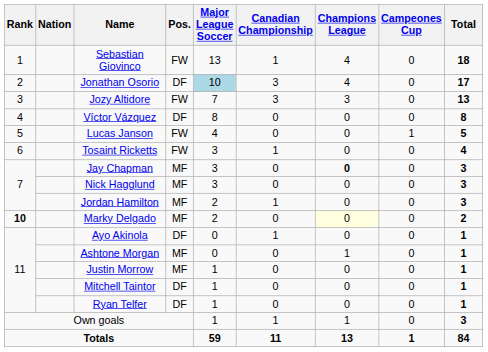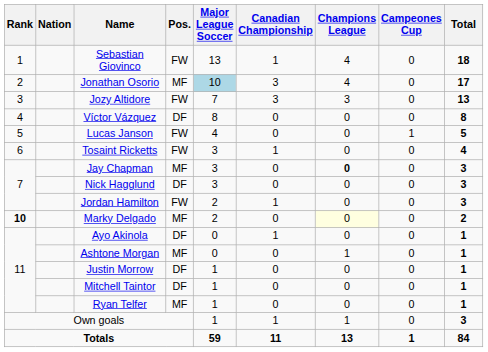 <table class="wikitable sortable" style="font-size:100%; text-align:center">
 <tr>
 <th width=15>Rank</th>
 <th width=15>Nation</th>
 <th width=130>Name</th>
 <th width=15>Pos.</th>
 <th width=50><a href='#'>Major League Soccer</a></th>
 <th width=50><a href='#'>Canadian Championship</a></th>
 <th width=50><a href='#'>Champions League</a></th>
 <th width=50><a href='#'>Campeones Cup</a></th>
 <th width=50>Total</th>
 </tr>
 <tr>
 <td>1</td>
 <td></td>
 <td><a href='#'>Sebastian Giovinco</a></td>
 <td>FW</td>
 <td>13</td>
 <td>1</td>
 <td>4</td>
 <td>0</td>
 <td><strong>18</strong></td>
 </tr>
 <tr>
 <td>2</td>
 <td></td>
 <td><a href='#'>Jonathan Osorio</a></td>
-<td>DF</td>
+<td>MF</td>
 <td style="background: lightblue;">10</td>
 <td>3</td>
 <td>4</td>
 <td>0</td>
 <td><strong>17</strong></td>
 </tr>
 <tr>
 <td>3</td>
 <td></td>
 <td><a href='#'>Jozy Altidore</a></td>
 <td>FW</td>
 <td>7</td>
 <td>3</td>
 <td>3</td>
 <td>0</td>
 <td><strong>13</strong></td>
 </tr>
 <tr>
 <td>4</td>
 <td></td>
 <td><a href='#'>Víctor Vázquez</a></td>
 <td>DF</td>
 <td>8</td>
 <td>0</td>
 <td>0</td>
 <td>0</td>
 <td><strong>8</strong></td>
 </tr>
 <tr>
 <td>5</td>
 <td></td>
 <td><a href='#'>Lucas Janson</a></td>
 <td>FW</td>
 <td>4</td>
 <td>0</td>
 <td>0</td>
 <td>1</td>
 <td><strong>5</strong></td>
 </tr>
 <tr>
 <td>6</td>
 <td></td>
 <td><a href='#'>Tosaint Ricketts</a></td>
 <td>FW</td>
 <td>3</td>
 <td>1</td>
 <td>0</td>
 <td>0</td>
 <td><strong>4</strong></td>
 </tr>
 <tr>
 <td rowspan=3>7</td>
 <td></td>
 <td><a href='#'>Jay Chapman</a></td>
 <td>MF</td>
 <td>3</td>
 <td>0</td>
 <td><strong>0</strong></td>
 <td>0</td>
 <td><strong>3</strong></td>
 </tr>
 <tr>
 <td></td>
 <td><a href='#'>Nick Hagglund</a></td>
-<td>MF</td>
+<td>DF</td>
 <td>3</td>
 <td>0</td>
 <td>0</td>
 <td>0</td>
 <td><strong>3</strong></td>
 </tr>
 <tr>
 <td></td>
 <td><a href='#'>Jordan Hamilton</a></td>
-<td>MF</td>
+<td>FW</td>
 <td>2</td>
 <td>1</td>
 <td>0</td>
 <td>0</td>
 <td><strong>3</strong></td>
 </tr>
 <tr>
 <td><strong>10</strong></td>
 <td></td>
 <td><a href='#'>Marky Delgado</a></td>
 <td>MF</td>
 <td>2</td>
 <td>0</td>
 <td style="background: lightyellow;">0</td>
 <td>0</td>
 <td><strong>2</strong></td>
 </tr>
 <tr>
 <td rowspan=5>11</td>
 <td></td>
 <td><a href='#'>Ayo Akinola</a></td>
 <td>DF</td>
 <td>0</td>
 <td>1</td>
 <td>0</td>
 <td>0</td>
 <td><strong>1</strong></td>
 </tr>
 <tr>
 <td></td>
 <td><a href='#'>Ashtone Morgan</a></td>
 <td>MF</td>
 <td>0</td>
 <td>0</td>
 <td>1</td>
 <td>0</td>
 <td><strong>1</strong></td>
 </tr>
 <tr>
 <td></td>
 <td><a href='#'>Justin Morrow</a></td>
-<td>MF</td>
+<td>DF</td>
 <td>1</td>
 <td>0</td>
 <td>0</td>
 <td>0</td>
 <td><strong>1</strong></td>
 </tr>
 <tr>
 <td></td>
 <td><a href='#'>Mitchell Taintor</a></td>
 <td>DF</td>
 <td>1</td>
 <td>0</td>
 <td>0</td>
 <td>0</td>
 <td><strong>1</strong></td>
 </tr>
 <tr>
 <td></td>
 <td><a href='#'>Ryan Telfer</a></td>
-<td>DF</td>
+<td>MF</td>
 <td>1</td>
 <td>0</td>
 <td>0</td>
 <td>0</td>
 <td><strong>1</strong></td>
 </tr>
 <tr>
 <td colspan="4">Own goals</td>
 <td>1</td>
 <td>1</td>
 <td>1</td>
 <td>0</td>
 <td><strong>3</strong></td>
 </tr>
 <tr class="sortbottom">
 <td colspan="4"><strong>Totals</strong></td>
 <td><strong>59</strong></td>
 <td><strong>11</strong></td>
 <td><strong>13</strong></td>
 <td><strong>1</strong></td>
 <td><strong>84</strong></td>
 </tr>
 </table>
